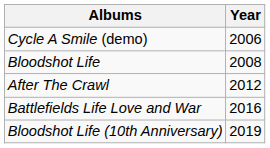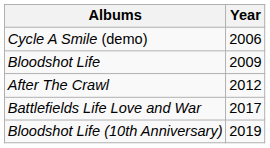 <table class="wikitable">
 <tr>
 <th>Albums</th>
 <th>Year</th>
 </tr>
 <tr>
 <td><em>Cycle A Smile</em> (demo)</td>
 <td>2006</td>
 </tr>
 <tr>
 <td><em>Bloodshot Life</em></td>
-<td>2008</td>
+<td>2009</td>
 </tr>
 <tr>
 <td><em>After The Crawl</em></td>
 <td>2012</td>
 </tr>
 <tr>
 <td><em>Battlefields Life Love and War</em></td>
-<td>2016</td>
+<td>2017</td>
 </tr>
 <tr>
 <td><em>Bloodshot Life (10th Anniversary)</em></td>
 <td>2019</td>
 </tr>
 </table>
